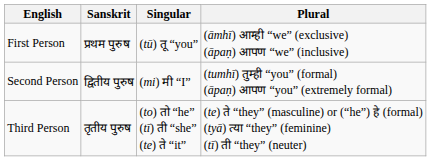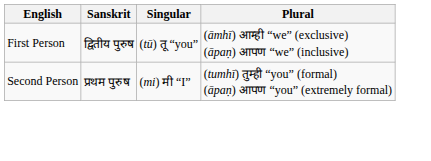 <table class="wikitable">
 <tr>
 <th>English</th>
 <th>Sanskrit</th>
 <th>Singular</th>
 <th>Plural</th>
 </tr>
 <tr>
 <td>First Person</td>
-<td>प्रथम पुरुष</td>
+<td>द्वितीय पुरुष</td>
 <td>(<em>tū</em>) तू “you”</td>
 <td>(<em>āmhī</em>) आम्ही “we” (exclusive)<br>(<em>āpaṇ</em>) आपण “we” (inclusive)</td>
 </tr>
 <tr>
 <td>Second Person</td>
-<td>द्वितीय पुरुष</td>
+<td>प्रथम पुरुष</td>
 <td>(<em>mi</em>) मी  “I”</td>
 <td>(<em>tumhī</em>) तुम्ही “you” (formal)<br>(<em>āpaṇ</em>) आपण “you” (extremely formal)</td>
 </tr>
-<tr>
-<td>Third Person</td>
-<td>तृतीय पुरुष</td>
-<td>(<em>to</em>) तो “he”<br>(<em>tī</em>) ती “she”<br>(<em>te</em>) ते “it”</td>
-<td>(<em>te</em>) ते “they” (masculine) or (“he”) हे (formal)<br>(<em>tyā</em>) त्या “they” (feminine)<br>(<em>tī</em>) ती “they” (neuter)</td>
-</tr>
 </table>
